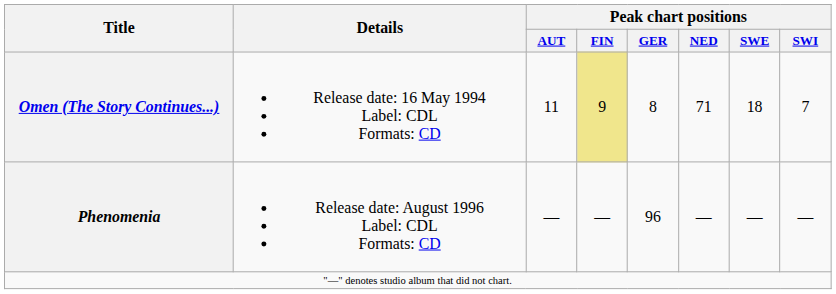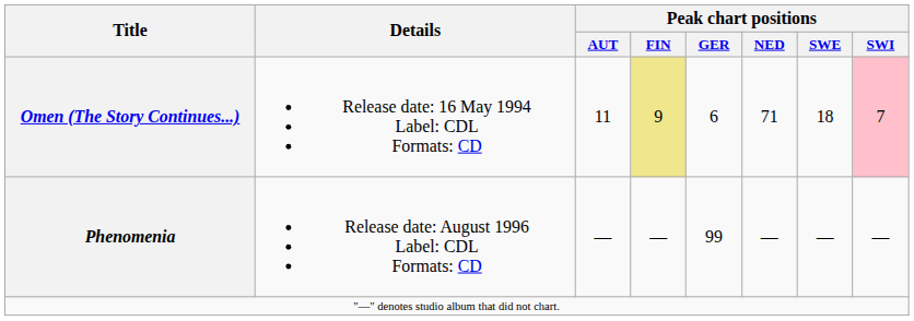 <table class="wikitable plainrowheaders" style="text-align:center;">
 <tr>
 <th rowspan="2" style="width:14em;">Title</th>
 <th rowspan="2" style="width:18em;">Details</th>
 <th colspan="6">Peak chart positions</th>
 </tr>
 <tr style="font-size:smaller;">
 <th style="width:45px;"><a href='#'>AUT</a></th>
 <th style="width:45px;"><a href='#'>FIN</a><br></th>
 <th style="width:45px;"><a href='#'>GER</a></th>
 <th style="width:45px;"><a href='#'>NED</a></th>
 <th style="width:45px;"><a href='#'>SWE</a></th>
 <th style="width:45px;"><a href='#'>SWI</a></th>
 </tr>
 <tr>
 <th scope="row"><em><a href='#'>Omen (The Story Continues...)</a></em></th>
 <td><br><ul><li>Release date: 16 May 1994</li><li>Label: CDL</li><li>Formats: <a href='#'>CD</a></li></ul></td>
 <td>11</td>
 <td style="background: khaki;">9</td>
-<td>8</td>
+<td>6</td>
 <td>71</td>
 <td>18</td>
-<td>7</td>
+<td style="background: pink;">7</td>
 </tr>
 <tr>
 <th scope="row"><em>Phenomenia</em></th>
 <td><br><ul><li>Release date: August 1996</li><li>Label: CDL</li><li>Formats: <a href='#'>CD</a></li></ul></td>
 <td>—</td>
 <td>—</td>
-<td>96</td>
+<td>99</td>
 <td>—</td>
 <td>—</td>
 <td>—</td>
 </tr>
 <tr>
 <td colspan="15" style="font-size:8pt">"—" denotes studio album that did not chart.</td>
 </tr>
 </table>
